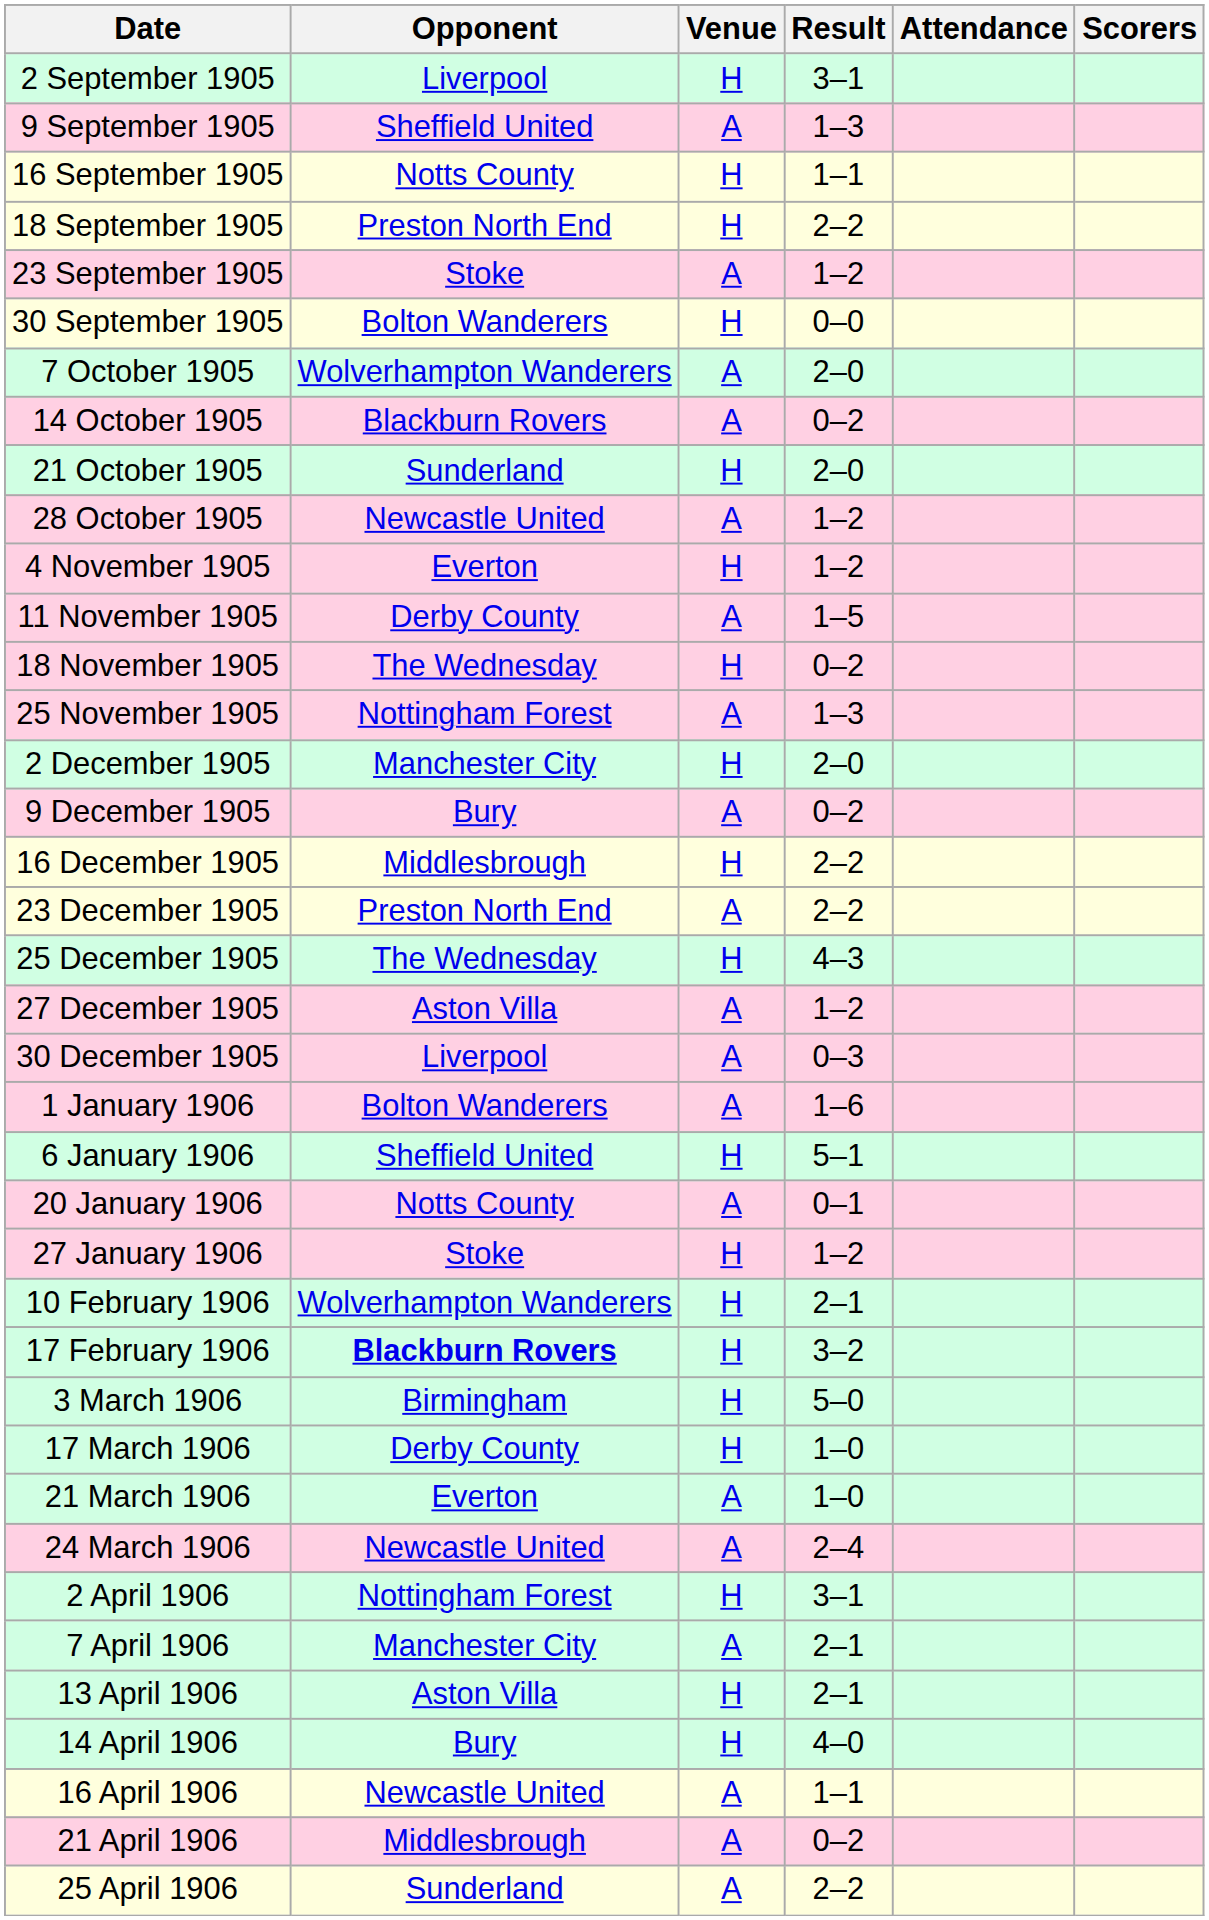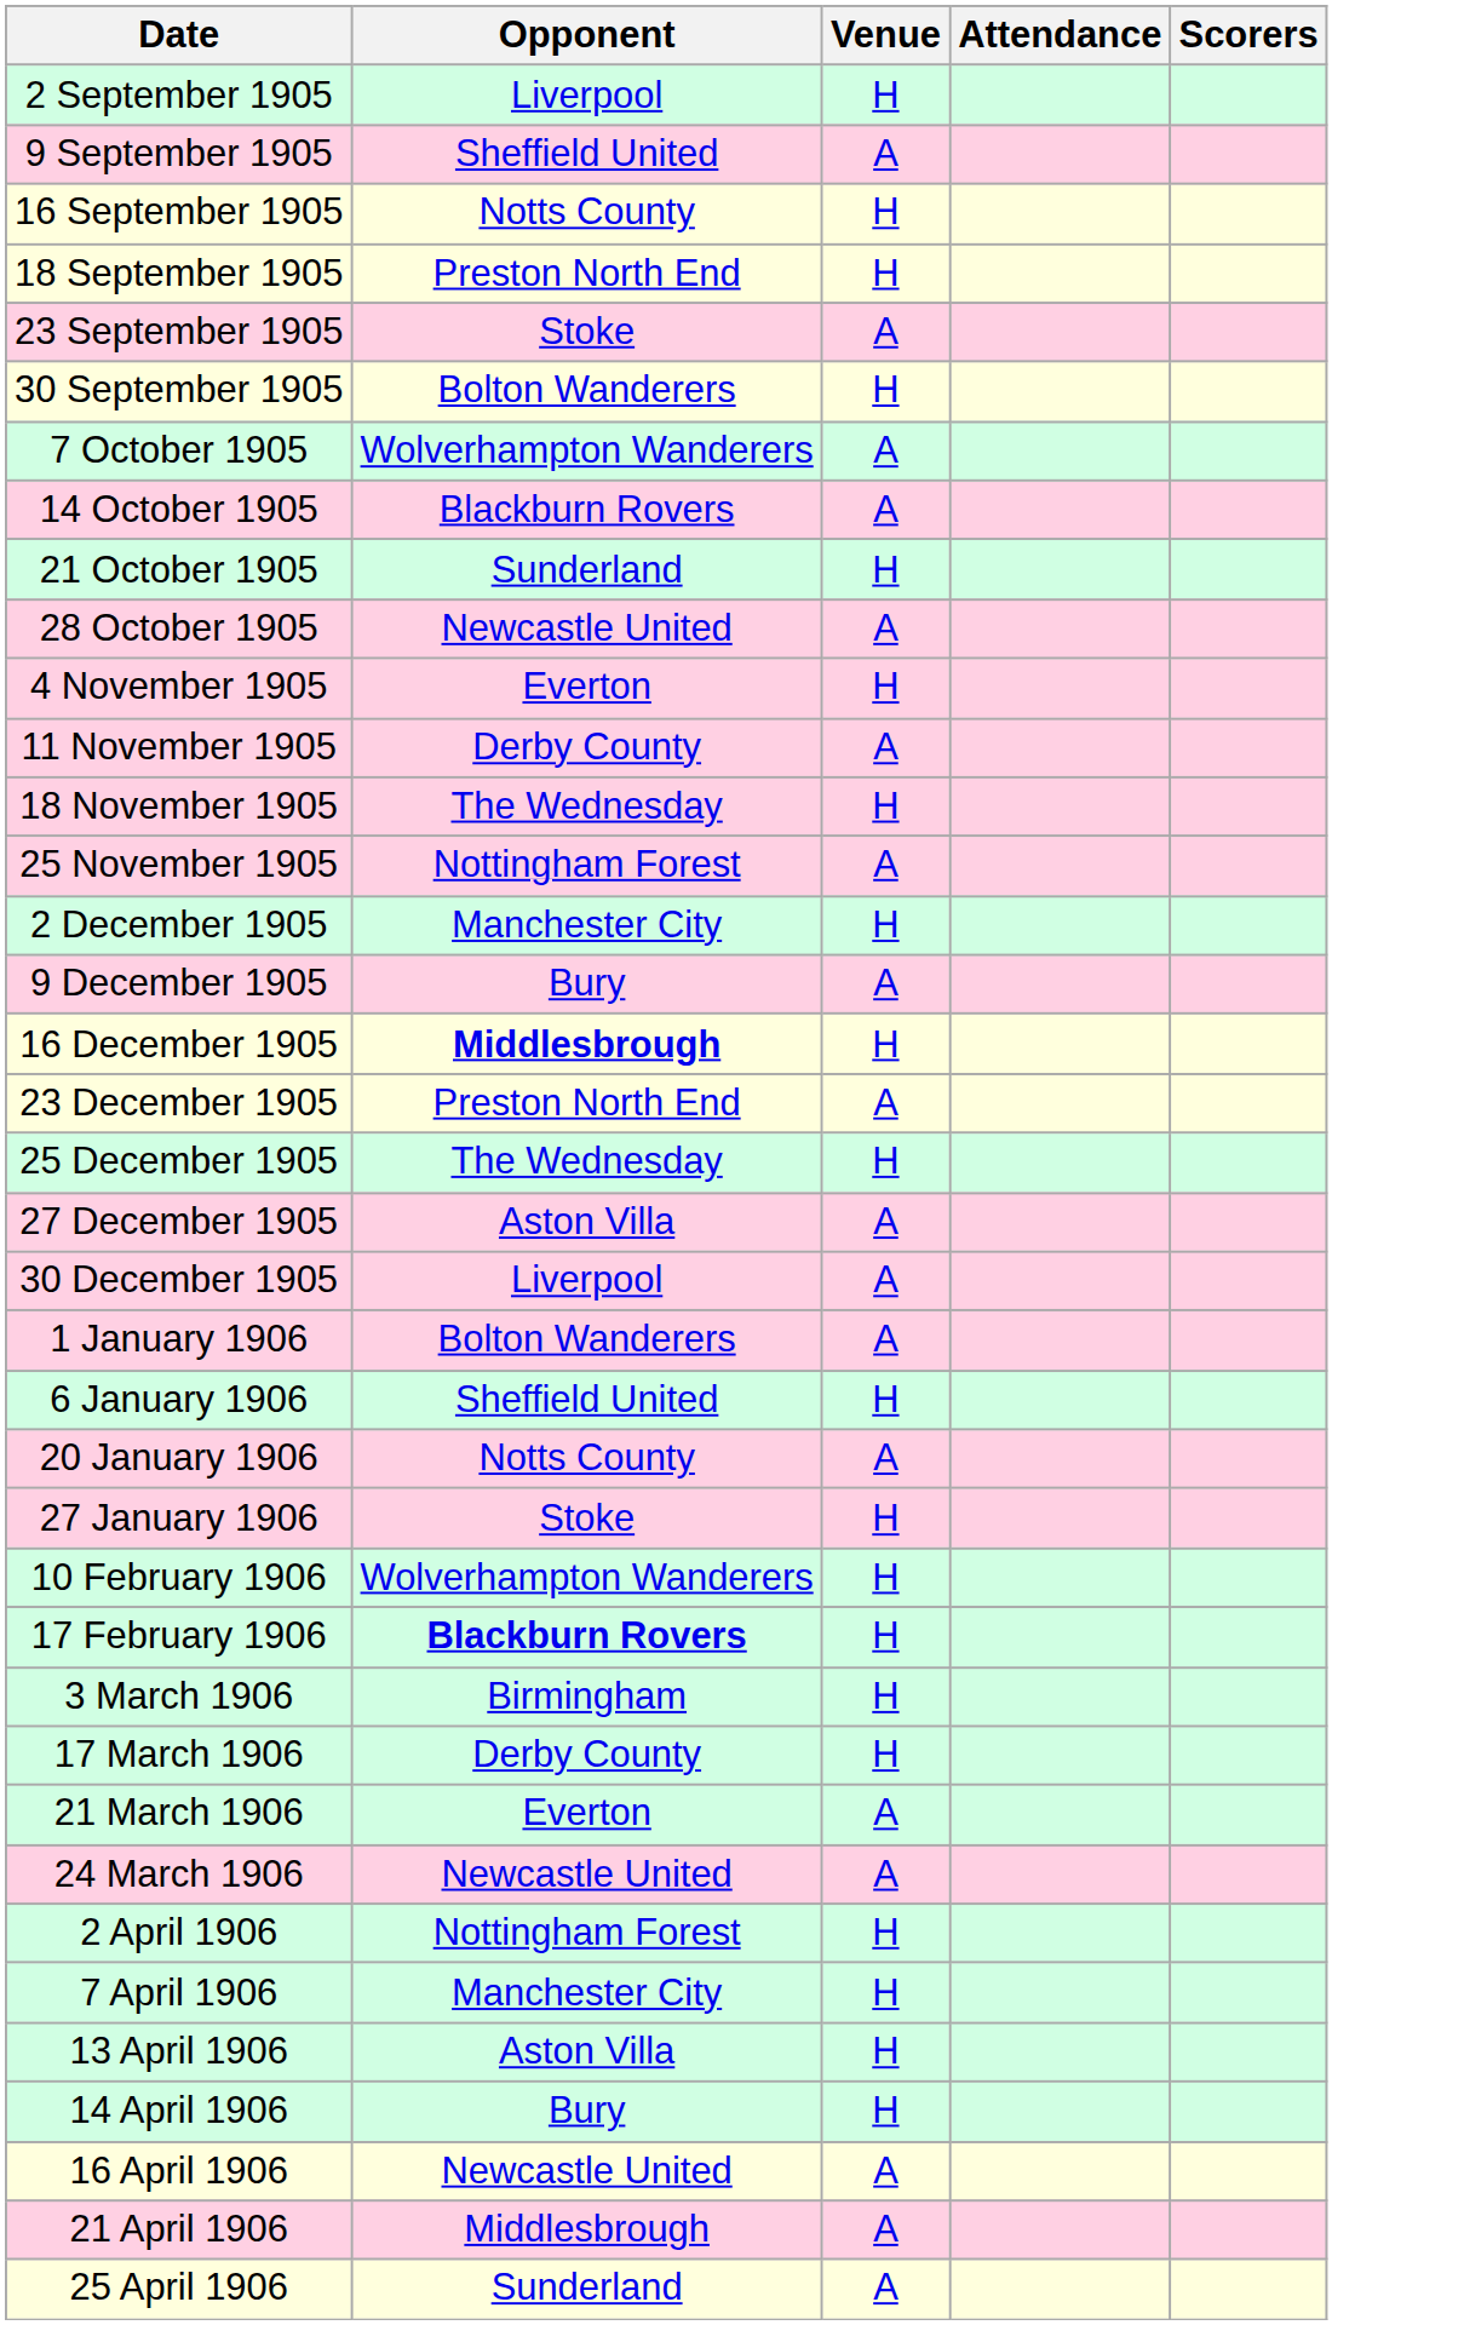 <table class="wikitable sortable" style="text-align:center;">
 <tr>
 <th>Date</th>
 <th>Opponent</th>
 <th>Venue</th>
-<th>Result</th>
 <th>Attendance</th>
 <th>Scorers</th>
 </tr>
 <tr style="background:#d0ffe3;">
 <td>2 September 1905</td>
 <td><a href='#'>Liverpool</a></td>
 <td><a href='#'>H</a></td>
-<td>3–1</td>
 <td></td>
 <td></td>
 </tr>
 <tr style="background:#ffd0e3;">
 <td>9 September 1905</td>
 <td><a href='#'>Sheffield United</a></td>
 <td><a href='#'>A</a></td>
-<td>1–3</td>
 <td></td>
 <td></td>
 </tr>
 <tr style="background:#ffffdd;">
 <td>16 September 1905</td>
 <td><a href='#'>Notts County</a></td>
 <td><a href='#'>H</a></td>
-<td>1–1</td>
 <td></td>
 <td></td>
 </tr>
 <tr style="background:#ffffdd;">
 <td>18 September 1905</td>
 <td><a href='#'>Preston North End</a></td>
 <td><a href='#'>H</a></td>
-<td>2–2</td>
 <td></td>
 <td></td>
 </tr>
 <tr style="background:#ffd0e3;">
 <td>23 September 1905</td>
 <td><a href='#'>Stoke</a></td>
 <td><a href='#'>A</a></td>
-<td>1–2</td>
 <td></td>
 <td></td>
 </tr>
 <tr style="background:#ffffdd;">
 <td>30 September 1905</td>
 <td><a href='#'>Bolton Wanderers</a></td>
 <td><a href='#'>H</a></td>
-<td>0–0</td>
 <td></td>
 <td></td>
 </tr>
 <tr style="background:#d0ffe3;">
 <td>7 October 1905</td>
 <td><a href='#'>Wolverhampton Wanderers</a></td>
 <td><a href='#'>A</a></td>
-<td>2–0</td>
 <td></td>
 <td></td>
 </tr>
 <tr style="background:#ffd0e3;">
 <td>14 October 1905</td>
 <td><a href='#'>Blackburn Rovers</a></td>
 <td><a href='#'>A</a></td>
-<td>0–2</td>
 <td></td>
 <td></td>
 </tr>
 <tr style="background:#d0ffe3;">
 <td>21 October 1905</td>
 <td><a href='#'>Sunderland</a></td>
 <td><a href='#'>H</a></td>
-<td>2–0</td>
 <td></td>
 <td></td>
 </tr>
 <tr style="background:#ffd0e3;">
 <td>28 October 1905</td>
 <td><a href='#'>Newcastle United</a></td>
 <td><a href='#'>A</a></td>
-<td>1–2</td>
 <td></td>
 <td></td>
 </tr>
 <tr style="background:#ffd0e3;">
 <td>4 November 1905</td>
 <td><a href='#'>Everton</a></td>
 <td><a href='#'>H</a></td>
-<td>1–2</td>
 <td></td>
 <td></td>
 </tr>
 <tr style="background:#ffd0e3;">
 <td>11 November 1905</td>
 <td><a href='#'>Derby County</a></td>
 <td><a href='#'>A</a></td>
-<td>1–5</td>
 <td></td>
 <td></td>
 </tr>
 <tr style="background:#ffd0e3;">
 <td>18 November 1905</td>
 <td><a href='#'>The Wednesday</a></td>
 <td><a href='#'>H</a></td>
-<td>0–2</td>
 <td></td>
 <td></td>
 </tr>
 <tr style="background:#ffd0e3;">
 <td>25 November 1905</td>
 <td><a href='#'>Nottingham Forest</a></td>
 <td><a href='#'>A</a></td>
-<td>1–3</td>
 <td></td>
 <td></td>
 </tr>
 <tr style="background:#d0ffe3;">
 <td>2 December 1905</td>
 <td><a href='#'>Manchester City</a></td>
 <td><a href='#'>H</a></td>
-<td>2–0</td>
 <td></td>
 <td></td>
 </tr>
 <tr style="background:#ffd0e3;">
 <td>9 December 1905</td>
 <td><a href='#'>Bury</a></td>
 <td><a href='#'>A</a></td>
-<td>0–2</td>
 <td></td>
 <td></td>
 </tr>
 <tr style="background:#ffffdd;">
 <td>16 December 1905</td>
-<td><a href='#'>Middlesbrough</a></td>
+<td><strong><a href='#'>Middlesbrough</a></strong></td>
 <td><a href='#'>H</a></td>
-<td>2–2</td>
 <td></td>
 <td></td>
 </tr>
 <tr style="background:#ffffdd;">
 <td>23 December 1905</td>
 <td><a href='#'>Preston North End</a></td>
 <td><a href='#'>A</a></td>
-<td>2–2</td>
 <td></td>
 <td></td>
 </tr>
 <tr style="background:#d0ffe3;">
 <td>25 December 1905</td>
 <td><a href='#'>The Wednesday</a></td>
 <td><a href='#'>H</a></td>
-<td>4–3</td>
 <td></td>
 <td></td>
 </tr>
 <tr style="background:#ffd0e3;">
 <td>27 December 1905</td>
 <td><a href='#'>Aston Villa</a></td>
 <td><a href='#'>A</a></td>
-<td>1–2</td>
 <td></td>
 <td></td>
 </tr>
 <tr style="background:#ffd0e3;">
 <td>30 December 1905</td>
 <td><a href='#'>Liverpool</a></td>
 <td><a href='#'>A</a></td>
-<td>0–3</td>
 <td></td>
 <td></td>
 </tr>
 <tr style="background:#ffd0e3;">
 <td>1 January 1906</td>
 <td><a href='#'>Bolton Wanderers</a></td>
 <td><a href='#'>A</a></td>
-<td>1–6</td>
 <td></td>
 <td></td>
 </tr>
 <tr style="background:#d0ffe3;">
 <td>6 January 1906</td>
 <td><a href='#'>Sheffield United</a></td>
 <td><a href='#'>H</a></td>
-<td>5–1</td>
 <td></td>
 <td></td>
 </tr>
 <tr style="background:#ffd0e3;">
 <td>20 January 1906</td>
 <td><a href='#'>Notts County</a></td>
 <td><a href='#'>A</a></td>
-<td>0–1</td>
 <td></td>
 <td></td>
 </tr>
 <tr style="background:#ffd0e3;">
 <td>27 January 1906</td>
 <td><a href='#'>Stoke</a></td>
 <td><a href='#'>H</a></td>
-<td>1–2</td>
 <td></td>
 <td></td>
 </tr>
 <tr style="background:#d0ffe3;">
 <td>10 February 1906</td>
 <td><a href='#'>Wolverhampton Wanderers</a></td>
 <td><a href='#'>H</a></td>
-<td>2–1</td>
 <td></td>
 <td></td>
 </tr>
 <tr style="background:#d0ffe3;">
 <td>17 February 1906</td>
 <td><strong><a href='#'>Blackburn Rovers</a></strong></td>
 <td><a href='#'>H</a></td>
-<td>3–2</td>
 <td></td>
 <td></td>
 </tr>
 <tr style="background:#d0ffe3;">
 <td>3 March 1906</td>
 <td><a href='#'>Birmingham</a></td>
 <td><a href='#'>H</a></td>
-<td>5–0</td>
 <td></td>
 <td></td>
 </tr>
 <tr style="background:#d0ffe3;">
 <td>17 March 1906</td>
 <td><a href='#'>Derby County</a></td>
 <td><a href='#'>H</a></td>
-<td>1–0</td>
 <td></td>
 <td></td>
 </tr>
 <tr style="background:#d0ffe3;">
 <td>21 March 1906</td>
 <td><a href='#'>Everton</a></td>
 <td><a href='#'>A</a></td>
-<td>1–0</td>
 <td></td>
 <td></td>
 </tr>
 <tr style="background:#ffd0e3;">
 <td>24 March 1906</td>
 <td><a href='#'>Newcastle United</a></td>
 <td><a href='#'>A</a></td>
-<td>2–4</td>
 <td></td>
 <td></td>
 </tr>
 <tr style="background:#d0ffe3;">
 <td>2 April 1906</td>
 <td><a href='#'>Nottingham Forest</a></td>
 <td><a href='#'>H</a></td>
-<td>3–1</td>
 <td></td>
 <td></td>
 </tr>
 <tr style="background:#d0ffe3;">
 <td>7 April 1906</td>
 <td><a href='#'>Manchester City</a></td>
-<td><a href='#'>A</a></td>
-<td>2–1</td>
+<td><a href='#'>H</a></td>
 <td></td>
 <td></td>
 </tr>
 <tr style="background:#d0ffe3;">
 <td>13 April 1906</td>
 <td><a href='#'>Aston Villa</a></td>
 <td><a href='#'>H</a></td>
-<td>2–1</td>
 <td></td>
 <td></td>
 </tr>
 <tr style="background:#d0ffe3;">
 <td>14 April 1906</td>
 <td><a href='#'>Bury</a></td>
 <td><a href='#'>H</a></td>
-<td>4–0</td>
 <td></td>
 <td></td>
 </tr>
 <tr style="background:#ffffdd;">
 <td>16 April 1906</td>
 <td><a href='#'>Newcastle United</a></td>
 <td><a href='#'>A</a></td>
-<td>1–1</td>
 <td></td>
 <td></td>
 </tr>
 <tr style="background:#ffd0e3;">
 <td>21 April 1906</td>
 <td><a href='#'>Middlesbrough</a></td>
 <td><a href='#'>A</a></td>
-<td>0–2</td>
 <td></td>
 <td></td>
 </tr>
 <tr style="background:#ffffdd;">
 <td>25 April 1906</td>
 <td><a href='#'>Sunderland</a></td>
 <td><a href='#'>A</a></td>
-<td>2–2</td>
 <td></td>
 <td></td>
 </tr>
 </table>
